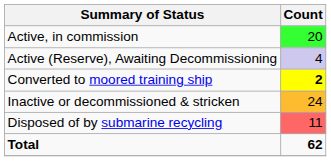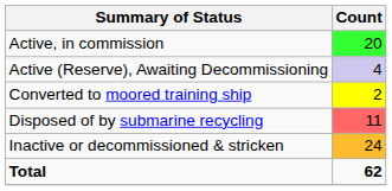 <table class="wikitable floatright">
 <tr>
 <th>Summary of Status</th>
 <th>Count</th>
 </tr>
 <tr>
 <td>Active, in commission</td>
 <td align="right" style="background:#3f3;">20</td>
 </tr>
 <tr>
 <td>Active (Reserve), Awaiting Decommissioning</td>
 <td align="right" style="background:#CEC8EF">4</td>
 </tr>
 <tr>
 <td>Converted to <a href='#'>moored training ship</a></td>
-<td align="right" style="background:#ffff00"><strong>2</strong></td>
+<td align="right" style="background:#ffff00">2</td>
+</tr>
+<tr>
+<td>Disposed of by <a href='#'>submarine recycling</a></td>
+<td align="right" style="background:#f66">11</td>
 </tr>
 <tr>
 <td>Inactive or decommissioned & stricken</td>
 <td align="right" style="background:#fdbb30">24</td>
-</tr>
-<tr>
-<td>Disposed of by <a href='#'>submarine recycling</a></td>
-<td align="right" style="background:#f66">11</td>
 </tr>
 <tr>
 <td><strong>Total</strong></td>
 <td align="right"><strong>62</strong></td>
 </tr>
 <tr>
 </tr>
 </table>
